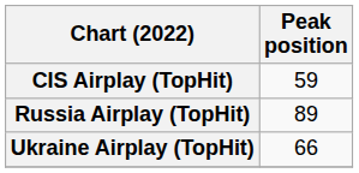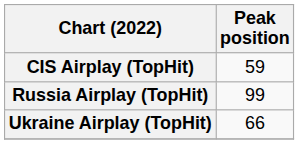 <table class="wikitable plainrowheaders sortable" style="text-align:center">
 <tr>
 <th scope="col">Chart (2022)</th>
 <th scope="col">Peak<br>position</th>
 </tr>
 <tr>
 <th scope="row">CIS Airplay (TopHit)</th>
 <td>59</td>
 </tr>
 <tr>
 <th scope="row">Russia Airplay (TopHit)</th>
-<td>89</td>
+<td>99</td>
 </tr>
 <tr>
 <th scope="row">Ukraine Airplay (TopHit)</th>
 <td>66</td>
 </tr>
 <tr>
 </tr>
 </table>
